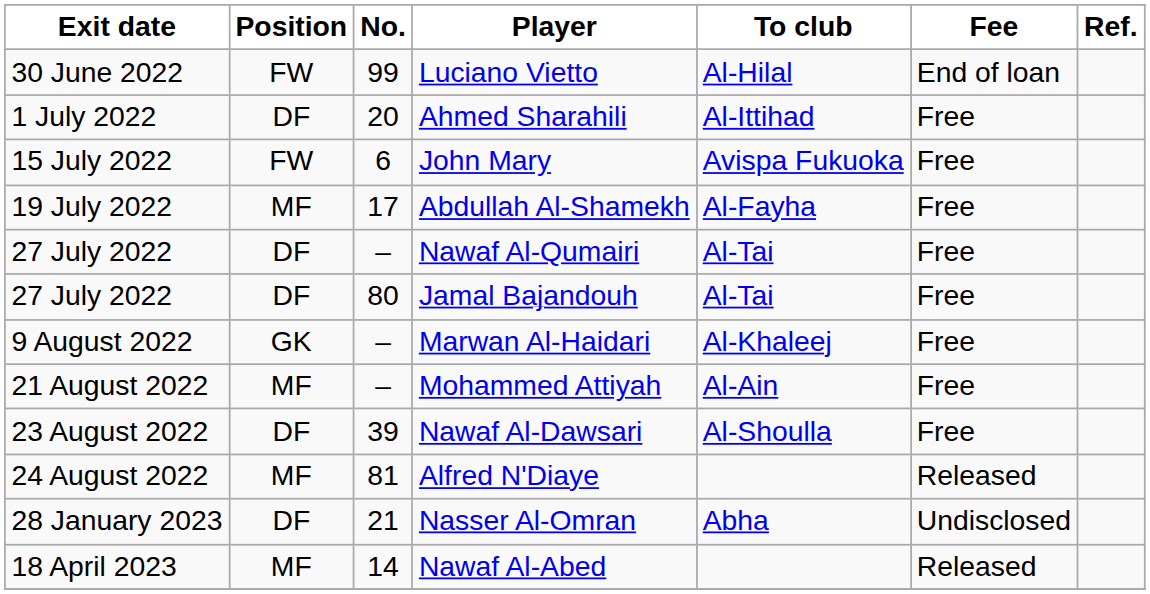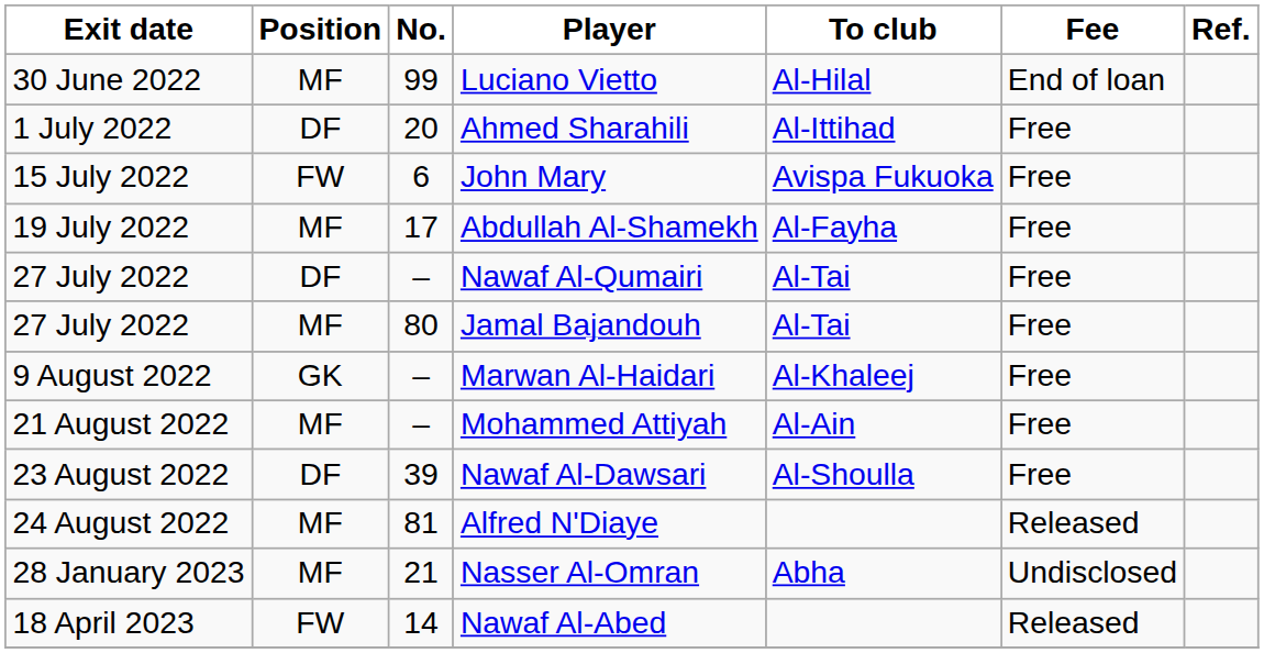 <table class="wikitable sortable">
 <tr>
 <th style="background:white; color:black;"><strong>Exit date</strong></th>
 <th style="background:white; color:black;"><strong>Position</strong></th>
 <th style="background:white; color:black;"><strong>No.</strong></th>
 <th style="background:white; color:black;"><strong>Player</strong></th>
 <th style="background:white; color:black;"><strong>To club</strong></th>
 <th style="background:white; color:black;"><strong>Fee</strong></th>
 <th style="background:white; color:black;"><strong>Ref.</strong></th>
 </tr>
 <tr>
 <td>30 June 2022</td>
-<td style="text-align:center;">FW</td>
+<td style="text-align:center;">MF</td>
 <td style="text-align:center;">99</td>
 <td style="text-align:left;"> <a href='#'>Luciano Vietto</a></td>
 <td style="text-align:left;"> <a href='#'>Al-Hilal</a></td>
 <td>End of loan</td>
 <td></td>
 </tr>
 <tr>
 <td>1 July 2022</td>
 <td style="text-align:center;">DF</td>
 <td style="text-align:center;">20</td>
 <td style="text-align:left;"> <a href='#'>Ahmed Sharahili</a></td>
 <td style="text-align:left;"> <a href='#'>Al-Ittihad</a></td>
 <td>Free</td>
 <td></td>
 </tr>
 <tr>
 <td>15 July 2022</td>
 <td style="text-align:center;">FW</td>
 <td style="text-align:center;">6</td>
 <td style="text-align:left;"> <a href='#'>John Mary</a></td>
 <td style="text-align:left;"> <a href='#'>Avispa Fukuoka</a></td>
 <td>Free</td>
 <td></td>
 </tr>
 <tr>
 <td>19 July 2022</td>
 <td style="text-align:center;">MF</td>
 <td style="text-align:center;">17</td>
 <td style="text-align:left;"> <a href='#'>Abdullah Al-Shamekh</a></td>
 <td style="text-align:left;"> <a href='#'>Al-Fayha</a></td>
 <td>Free</td>
 <td></td>
 </tr>
 <tr>
 <td>27 July 2022</td>
 <td style="text-align:center;">DF</td>
 <td style="text-align:center;">–</td>
 <td style="text-align:left;"> <a href='#'>Nawaf Al-Qumairi</a></td>
 <td style="text-align:left;"> <a href='#'>Al-Tai</a></td>
 <td>Free</td>
 <td></td>
 </tr>
 <tr>
 <td>27 July 2022</td>
-<td style="text-align:center;">DF</td>
+<td style="text-align:center;">MF</td>
 <td style="text-align:center;">80</td>
 <td style="text-align:left;"> <a href='#'>Jamal Bajandouh</a></td>
 <td style="text-align:left;"> <a href='#'>Al-Tai</a></td>
 <td>Free</td>
 <td></td>
 </tr>
 <tr>
 <td>9 August 2022</td>
 <td style="text-align:center;">GK</td>
 <td style="text-align:center;">–</td>
 <td style="text-align:left;"> <a href='#'>Marwan Al-Haidari</a></td>
 <td style="text-align:left;"> <a href='#'>Al-Khaleej</a></td>
 <td>Free</td>
 <td></td>
 </tr>
 <tr>
 <td>21 August 2022</td>
 <td style="text-align:center;">MF</td>
 <td style="text-align:center;">–</td>
 <td style="text-align:left;"> <a href='#'>Mohammed Attiyah</a></td>
 <td style="text-align:left;"> <a href='#'>Al-Ain</a></td>
 <td>Free</td>
 <td></td>
 </tr>
 <tr>
 <td>23 August 2022</td>
 <td style="text-align:center;">DF</td>
 <td style="text-align:center;">39</td>
 <td style="text-align:left;"> <a href='#'>Nawaf Al-Dawsari</a></td>
 <td style="text-align:left;"> <a href='#'>Al-Shoulla</a></td>
 <td>Free</td>
 <td></td>
 </tr>
 <tr>
 <td>24 August 2022</td>
 <td style="text-align:center;">MF</td>
 <td style="text-align:center;">81</td>
 <td style="text-align:left;"> <a href='#'>Alfred N'Diaye</a></td>
 <td style="text-align:left;"></td>
 <td>Released</td>
 <td></td>
 </tr>
 <tr>
 <td>28 January 2023</td>
-<td style="text-align:center;">DF</td>
+<td style="text-align:center;">MF</td>
 <td style="text-align:center;">21</td>
 <td style="text-align:left;"> <a href='#'>Nasser Al-Omran</a></td>
 <td style="text-align:left;"> <a href='#'>Abha</a></td>
 <td>Undisclosed</td>
 <td></td>
 </tr>
 <tr>
 <td>18 April 2023</td>
-<td style="text-align:center;">MF</td>
+<td style="text-align:center;">FW</td>
 <td style="text-align:center;">14</td>
 <td style="text-align:left;"> <a href='#'>Nawaf Al-Abed</a></td>
 <td style="text-align:left;"></td>
 <td>Released</td>
 <td></td>
 </tr>
 <tr>
 </tr>
 </table>
